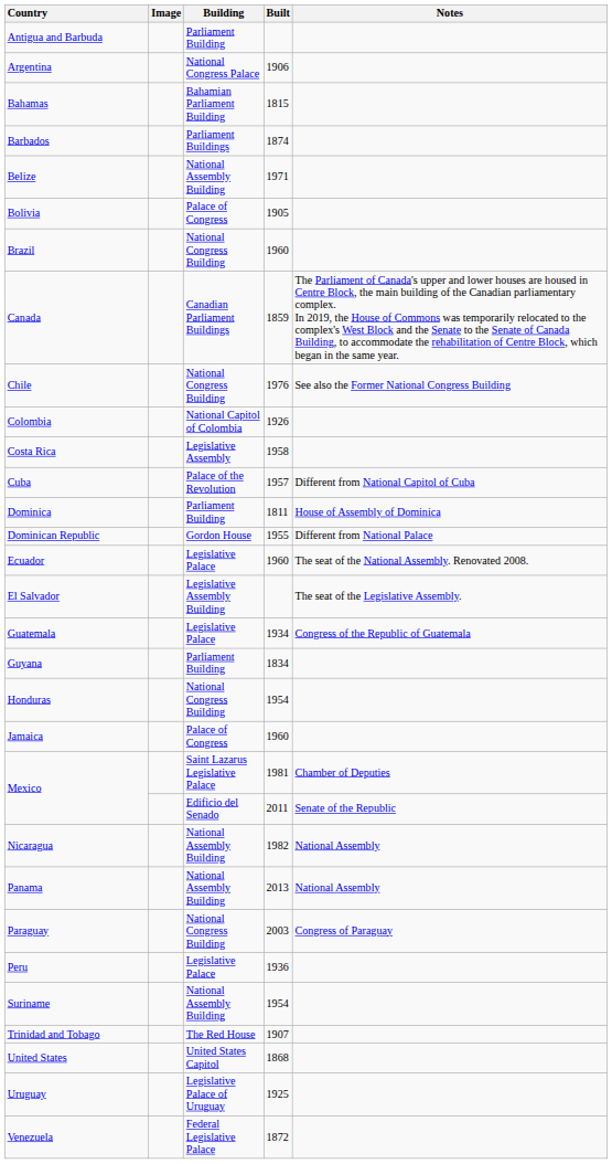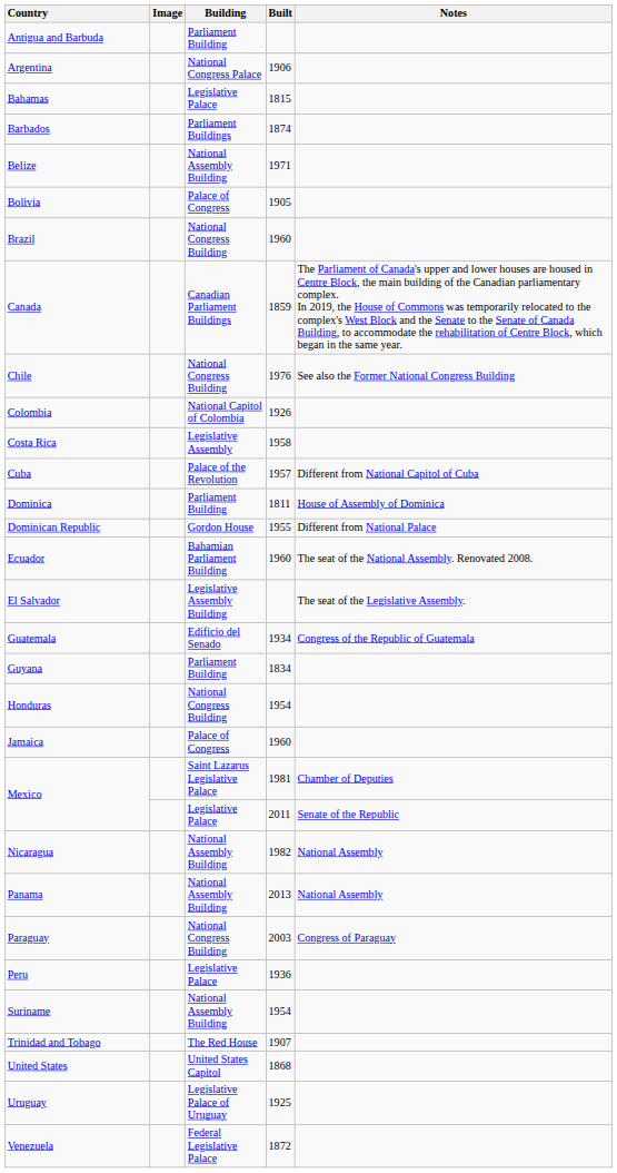 <table class="wikitable sortable">
 <tr>
 <th style="text-align:left;width:200px">Country</th>
 <th>Image</th>
 <th>Building</th>
 <th>Built</th>
 <th>Notes</th>
 </tr>
 <tr>
 <td><a href='#'>Antigua and Barbuda</a></td>
 <td></td>
 <td><a href='#'>Parliament Building</a></td>
 <td></td>
 <td></td>
 </tr>
 <tr>
 <td><a href='#'>Argentina</a></td>
 <td></td>
 <td><a href='#'>National Congress Palace</a></td>
 <td>1906</td>
 <td></td>
 </tr>
 <tr>
 <td><a href='#'>Bahamas</a></td>
 <td></td>
-<td><a href='#'>Bahamian Parliament Building</a></td>
+<td><a href='#'>Legislative Palace</a></td>
 <td>1815</td>
 <td></td>
 </tr>
 <tr>
 <td><a href='#'>Barbados</a></td>
 <td></td>
 <td><a href='#'>Parliament Buildings</a></td>
 <td>1874</td>
 <td></td>
 </tr>
 <tr>
 <td><a href='#'>Belize</a></td>
 <td></td>
 <td><a href='#'>National Assembly Building</a></td>
 <td>1971</td>
 <td></td>
 </tr>
 <tr>
 <td><a href='#'>Bolivia</a></td>
 <td></td>
 <td><a href='#'>Palace of Congress</a></td>
 <td>1905</td>
 <td></td>
 </tr>
 <tr>
 <td><a href='#'>Brazil</a></td>
 <td></td>
 <td><a href='#'>National Congress Building</a></td>
 <td>1960</td>
 <td></td>
 </tr>
 <tr>
 <td><a href='#'>Canada</a></td>
 <td></td>
 <td><a href='#'>Canadian Parliament Buildings</a></td>
 <td>1859</td>
 <td>The <a href='#'>Parliament of Canada</a>'s upper and lower houses are housed in <a href='#'>Centre Block</a>, the main building of the Canadian parliamentary complex.<br>In 2019, the <a href='#'>House of Commons</a> was temporarily relocated to the complex's <a href='#'>West Block</a> and the <a href='#'>Senate</a> to the <a href='#'>Senate of Canada Building</a>, to accommodate the <a href='#'>rehabilitation of Centre Block</a>, which began in the same year.</td>
 </tr>
 <tr>
 <td><a href='#'>Chile</a></td>
 <td></td>
 <td><a href='#'>National Congress Building</a></td>
 <td>1976</td>
 <td>See also the <a href='#'>Former National Congress Building</a></td>
 </tr>
 <tr>
 <td><a href='#'>Colombia</a></td>
 <td></td>
 <td><a href='#'>National Capitol of Colombia</a></td>
 <td>1926</td>
 <td></td>
 </tr>
 <tr>
 <td><a href='#'>Costa Rica</a></td>
 <td></td>
 <td><a href='#'>Legislative Assembly</a></td>
 <td>1958</td>
 <td></td>
 </tr>
 <tr>
 <td><a href='#'>Cuba</a></td>
 <td></td>
 <td><a href='#'>Palace of the Revolution</a></td>
 <td>1957</td>
 <td>Different from <a href='#'>National Capitol of Cuba</a></td>
 </tr>
 <tr>
 <td><a href='#'>Dominica</a></td>
 <td></td>
 <td><a href='#'>Parliament Building</a></td>
 <td>1811</td>
 <td><a href='#'>House of Assembly of Dominica</a></td>
 </tr>
 <tr>
 <td><a href='#'>Dominican Republic</a></td>
 <td></td>
 <td><a href='#'>Gordon House</a></td>
 <td>1955</td>
 <td>Different from <a href='#'>National Palace</a></td>
 </tr>
 <tr>
 <td><a href='#'>Ecuador</a></td>
 <td></td>
-<td><a href='#'>Legislative Palace</a></td>
+<td><a href='#'>Bahamian Parliament Building</a></td>
 <td>1960</td>
 <td>The seat of the <a href='#'>National Assembly</a>. Renovated 2008.</td>
 </tr>
 <tr>
 <td><a href='#'>El Salvador</a></td>
 <td></td>
 <td><a href='#'>Legislative Assembly Building</a></td>
 <td></td>
 <td>The seat of the <a href='#'>Legislative Assembly</a>.</td>
 </tr>
 <tr>
 <td><a href='#'>Guatemala</a></td>
 <td></td>
-<td><a href='#'>Legislative Palace</a></td>
+<td><a href='#'>Edificio del Senado</a></td>
 <td>1934</td>
 <td><a href='#'>Congress of the Republic of Guatemala</a></td>
 </tr>
 <tr>
 <td><a href='#'>Guyana</a></td>
 <td></td>
 <td><a href='#'>Parliament Building</a></td>
 <td>1834</td>
 <td></td>
 </tr>
 <tr>
 <td><a href='#'>Honduras</a></td>
 <td></td>
 <td><a href='#'>National Congress Building</a></td>
 <td>1954</td>
 <td></td>
 </tr>
 <tr>
 <td><a href='#'>Jamaica</a></td>
 <td></td>
 <td><a href='#'>Palace of Congress</a></td>
 <td>1960</td>
 <td></td>
 </tr>
 <tr>
 <td rowspan="2"><a href='#'>Mexico</a></td>
 <td></td>
 <td><a href='#'>Saint Lazarus Legislative Palace</a></td>
 <td>1981</td>
 <td><a href='#'>Chamber of Deputies</a></td>
 </tr>
 <tr>
 <td></td>
-<td><a href='#'>Edificio del Senado</a></td>
+<td><a href='#'>Legislative Palace</a></td>
 <td>2011</td>
 <td><a href='#'>Senate of the Republic</a></td>
 </tr>
 <tr>
 <td><a href='#'>Nicaragua</a></td>
 <td></td>
 <td><a href='#'>National Assembly Building</a></td>
 <td>1982</td>
 <td><a href='#'>National Assembly</a></td>
 </tr>
 <tr>
 <td><a href='#'>Panama</a></td>
 <td></td>
 <td><a href='#'>National Assembly Building</a></td>
 <td>2013</td>
 <td><a href='#'>National Assembly</a></td>
 </tr>
 <tr>
 <td><a href='#'>Paraguay</a></td>
 <td></td>
 <td><a href='#'>National Congress Building</a></td>
 <td>2003</td>
 <td><a href='#'>Congress of Paraguay</a></td>
 </tr>
 <tr>
 <td><a href='#'>Peru</a></td>
 <td></td>
 <td><a href='#'>Legislative Palace</a></td>
 <td>1936</td>
 <td></td>
 </tr>
 <tr>
 <td><a href='#'>Suriname</a></td>
 <td></td>
 <td><a href='#'>National Assembly Building</a></td>
 <td>1954</td>
 <td></td>
 </tr>
 <tr>
 <td><a href='#'>Trinidad and Tobago</a></td>
 <td></td>
 <td><a href='#'>The Red House</a></td>
 <td>1907</td>
 <td></td>
 </tr>
 <tr>
 <td><a href='#'>United States</a></td>
 <td></td>
 <td><a href='#'>United States Capitol</a></td>
 <td>1868</td>
 <td></td>
 </tr>
 <tr>
 <td><a href='#'>Uruguay</a></td>
 <td></td>
 <td><a href='#'>Legislative Palace of Uruguay</a></td>
 <td>1925</td>
 <td></td>
 </tr>
 <tr>
 <td><a href='#'>Venezuela</a></td>
 <td></td>
 <td><a href='#'>Federal Legislative Palace</a></td>
 <td>1872</td>
 <td></td>
 </tr>
 </table>
